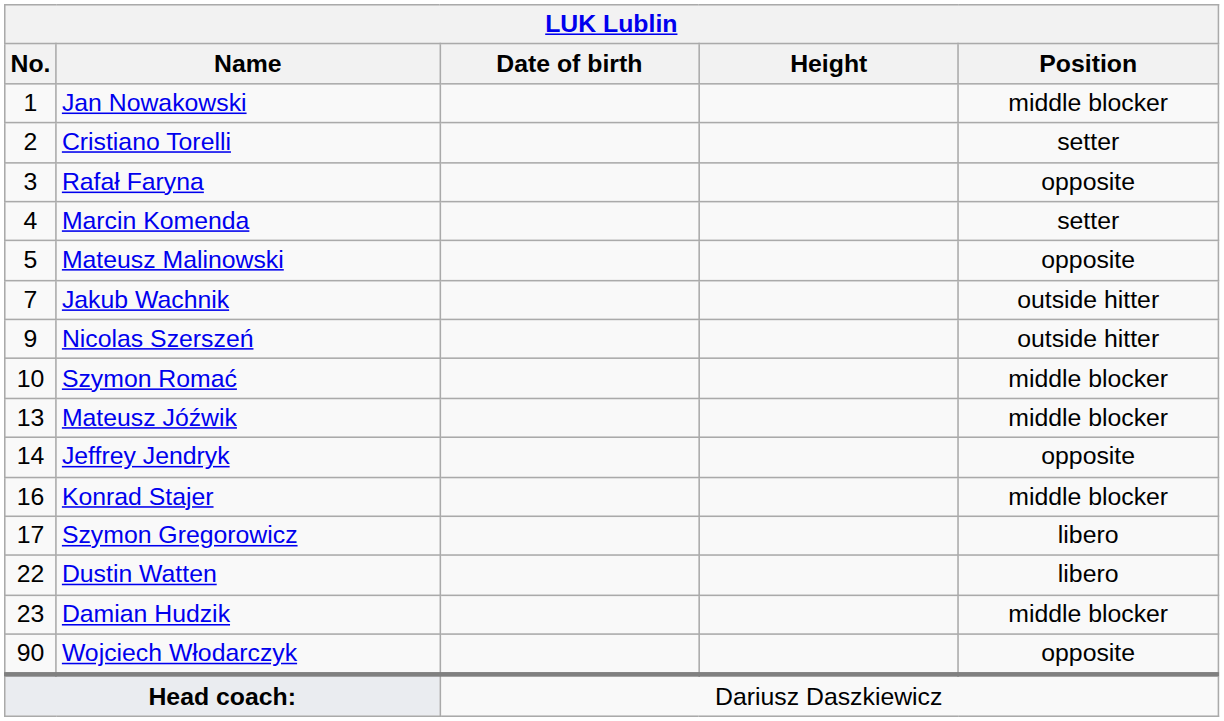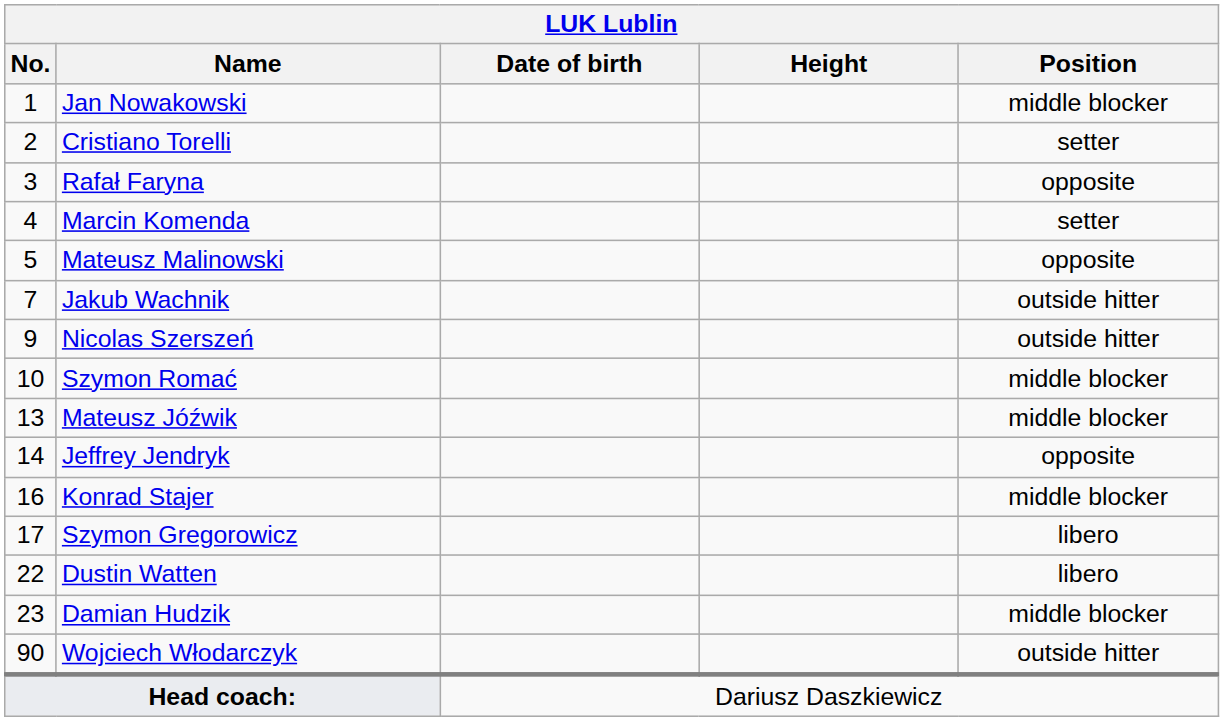 <table class="wikitable collapsible collapsed" style="font-size:100%; text-align:center">
 <tr>
 <th colspan=5 style="width:30em"><a href='#'>LUK Lublin</a></th>
 </tr>
 <tr>
 <th>No.</th>
 <th style="width:15em">Name</th>
 <th style="width:10em">Date of birth</th>
 <th style="width:10em">Height</th>
 <th style="width:10em">Position</th>
 </tr>
 <tr>
 <td>1</td>
 <td align=left> <a href='#'>Jan Nowakowski</a></td>
 <td align=right></td>
 <td></td>
 <td>middle blocker</td>
 </tr>
 <tr>
 <td>2</td>
 <td align=left> <a href='#'>Cristiano Torelli</a></td>
 <td align=right></td>
 <td></td>
 <td>setter</td>
 </tr>
 <tr>
 <td>3</td>
 <td align=left> <a href='#'>Rafał Faryna</a></td>
 <td align=right></td>
 <td></td>
 <td>opposite</td>
 </tr>
 <tr>
 <td>4</td>
 <td align=left> <a href='#'>Marcin Komenda</a></td>
 <td align=right></td>
 <td></td>
 <td>setter</td>
 </tr>
 <tr>
 <td>5</td>
 <td align=left> <a href='#'>Mateusz Malinowski</a></td>
 <td align=right></td>
 <td></td>
 <td>opposite</td>
 </tr>
 <tr>
 <td>7</td>
 <td align=left> <a href='#'>Jakub Wachnik</a></td>
 <td align=right></td>
 <td></td>
 <td>outside hitter</td>
 </tr>
 <tr>
 <td>9</td>
 <td align=left> <a href='#'>Nicolas Szerszeń</a></td>
 <td align=right></td>
 <td></td>
 <td>outside hitter</td>
 </tr>
 <tr>
 <td>10</td>
 <td align=left> <a href='#'>Szymon Romać</a></td>
 <td align=right></td>
 <td></td>
 <td>middle blocker</td>
 </tr>
 <tr>
 <td>13</td>
 <td align=left> <a href='#'>Mateusz Jóźwik</a></td>
 <td align=right></td>
 <td></td>
 <td>middle blocker</td>
 </tr>
 <tr>
 <td>14</td>
 <td align=left> <a href='#'>Jeffrey Jendryk</a></td>
 <td align=right></td>
 <td></td>
 <td>opposite</td>
 </tr>
 <tr>
 <td>16</td>
 <td align=left> <a href='#'>Konrad Stajer</a></td>
 <td align=right></td>
 <td></td>
 <td>middle blocker</td>
 </tr>
 <tr>
 <td>17</td>
 <td align=left> <a href='#'>Szymon Gregorowicz</a></td>
 <td align=right></td>
 <td></td>
 <td>libero</td>
 </tr>
 <tr>
 <td>22</td>
 <td align=left> <a href='#'>Dustin Watten</a></td>
 <td align=right></td>
 <td></td>
 <td>libero</td>
 </tr>
 <tr>
 <td>23</td>
 <td align=left> <a href='#'>Damian Hudzik</a></td>
 <td align=right></td>
 <td></td>
 <td>middle blocker</td>
 </tr>
 <tr>
 <td>90</td>
 <td align=left> <a href='#'>Wojciech Włodarczyk</a></td>
 <td align=right></td>
 <td></td>
-<td>opposite</td>
+<td>outside hitter</td>
 </tr>
 <tr style="border-top: 3px solid grey">
 <td colspan=2 style="background:#EAECF0"><strong>Head coach:</strong></td>
 <td colspan=3> Dariusz Daszkiewicz</td>
 </tr>
 </table>
